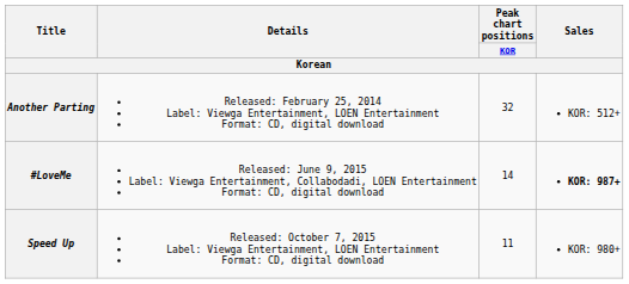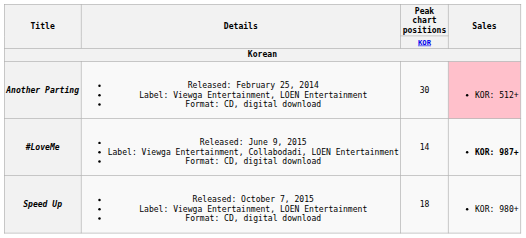 <table class="wikitable plainrowheaders" style="text-align:center;">
 <tr>
 <th scope="col" rowspan="2">Title</th>
 <th scope="col" rowspan="2">Details</th>
 <th scope="col" colspan="1">Peak chart positions</th>
 <th scope="col" rowspan="2">Sales</th>
 </tr>
 <tr>
 <th scope="col" style="width:3em;font-size:90%;"><a href='#'>KOR</a><br></th>
 </tr>
 <tr>
 <th colspan="6">Korean</th>
 </tr>
 <tr>
 <th scope="row"><em>Another Parting</em></th>
 <td><br><ul><li>Released: February 25, 2014</li><li>Label: Viewga Entertainment, LOEN Entertainment</li><li>Format: CD, digital download</li></ul></td>
-<td>32</td>
-<td><br><ul><li>KOR: 512+</li></ul></td>
+<td>30</td>
+<td style="background: pink;"><br><ul><li>KOR: 512+</li></ul></td>
 </tr>
 <tr>
 <th scope="row"><em>#LoveMe</em></th>
 <td><br><ul><li>Released: June 9, 2015</li><li>Label: Viewga Entertainment, Collabodadi, LOEN Entertainment</li><li>Format: CD, digital download</li></ul></td>
 <td>14</td>
 <td><strong><br><ul><li>KOR: 987+</li></ul></strong></td>
 </tr>
 <tr>
 <th scope="row"><em>Speed Up</em></th>
 <td><br><ul><li>Released: October 7, 2015</li><li>Label: Viewga Entertainment, LOEN Entertainment</li><li>Format: CD, digital download</li></ul></td>
-<td>11</td>
+<td>18</td>
 <td><br><ul><li>KOR: 980+</li></ul></td>
 </tr>
 </table>
